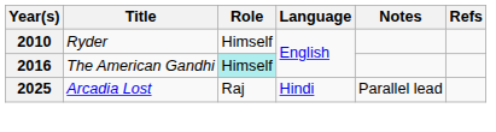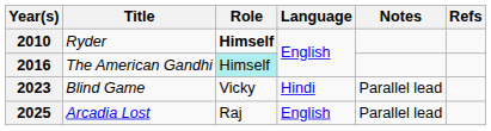 <table class="wikitable plainrowheaders sortable">
 <tr>
 <th scope="col">Year(s)</th>
 <th scope="col">Title</th>
 <th scope="col">Role</th>
 <th scope="col">Language</th>
 <th scope="col" class="unsortable">Notes</th>
 <th scope="col" class="unsortable">Refs</th>
 </tr>
 <tr>
 <th scope="row">2010</th>
 <td><em>Ryder</em></td>
-<td>Himself</td>
+<td><strong>Himself</strong></td>
 <td rowspan="2"><a href='#'>English</a></td>
 <td></td>
 <td></td>
 </tr>
 <tr>
 <th scope="row">2016</th>
 <td><em>The American Gandhi</em></td>
 <td style="background: paleturquoise;">Himself</td>
 <td></td>
 <td></td>
 </tr>
 <tr>
-<th scope="row">2025</th>
-<td><em><a href='#'>Arcadia Lost</a></em></td>
-<td>Raj</td>
+<th scope="row">2023</th>
+<td><em>Blind Game</em></td>
+<td>Vicky</td>
 <td><a href='#'>Hindi</a></td>
 <td>Parallel lead</td>
 <td></td>
 </tr>
+<tr>
+<th scope="row">2025</th>
+<td><em><a href='#'>Arcadia Lost</a></em></td>
+<td>Raj</td>
+<td><a href='#'>English</a></td>
+<td>Parallel lead</td>
+<td></td>
+</tr>
 </table>
